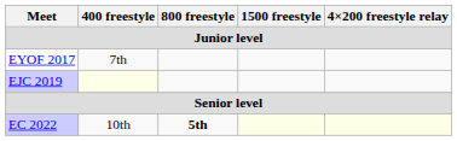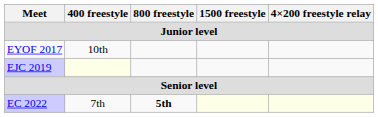 <table class="sortable wikitable">
 <tr>
 <th>Meet</th>
 <th class="unsortable">400 freestyle</th>
 <th class="unsortable">800 freestyle</th>
 <th class="unsortable">1500 freestyle</th>
 <th class="unsortable">4×200 freestyle relay</th>
 </tr>
 <tr bgcolor="#DDDDDD">
 <td colspan="5" align="center"><strong>Junior level</strong></td>
 </tr>
 <tr>
 <td><a href='#'>EYOF 2017</a></td>
-<td align="center">7th</td>
+<td align="center">10th</td>
 <td></td>
 <td align="center"></td>
 <td></td>
 </tr>
 <tr>
 <td style="background:#ccccff"><a href='#'>EJC 2019</a></td>
 <td style="background:#fdffe7"></td>
 <td align="center"></td>
 <td align="center"></td>
 <td align="center"></td>
 </tr>
 <tr bgcolor="#DDDDDD">
 <td colspan="5" align="center"><strong>Senior level</strong></td>
 </tr>
 <tr>
 <td style="background:#ccccff"><a href='#'>EC 2022</a></td>
-<td align="center">10th</td>
+<td align="center">7th</td>
 <td align="center"><strong>5th</strong></td>
 <td style="background:#fdffe7"></td>
 <td style="background:#fdffe7"></td>
 </tr>
 </table>
